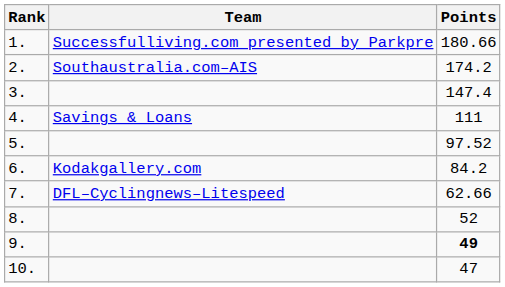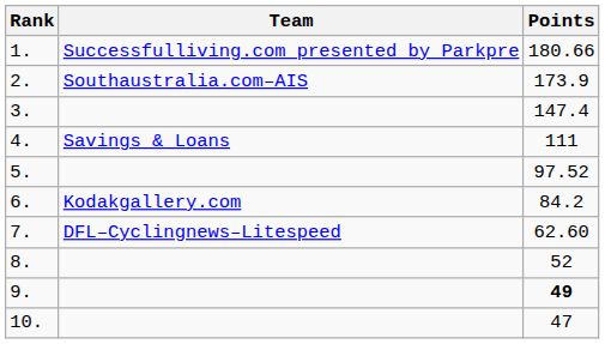 <table class="wikitable sortable">
 <tr>
 <th>Rank</th>
 <th>Team</th>
 <th>Points</th>
 </tr>
 <tr>
 <td>1.</td>
 <td><a href='#'>Successfulliving.com presented by Parkpre</a></td>
 <td align=center>180.66</td>
 </tr>
 <tr>
 <td>2.</td>
 <td><a href='#'>Southaustralia.com–AIS</a></td>
-<td align=center>174.2</td>
+<td align=center>173.9</td>
 </tr>
 <tr>
 <td>3.</td>
 <td></td>
 <td align=center>147.4</td>
 </tr>
 <tr>
 <td>4.</td>
 <td><a href='#'>Savings & Loans</a></td>
 <td align=center>111</td>
 </tr>
 <tr>
 <td>5.</td>
 <td></td>
 <td align=center>97.52</td>
 </tr>
 <tr>
 <td>6.</td>
 <td><a href='#'>Kodakgallery.com</a></td>
 <td align=center>84.2</td>
 </tr>
 <tr>
 <td>7.</td>
 <td><a href='#'>DFL–Cyclingnews–Litespeed</a></td>
-<td align=center>62.66</td>
+<td align=center>62.60</td>
 </tr>
 <tr>
 <td>8.</td>
 <td></td>
 <td align=center>52</td>
 </tr>
 <tr>
 <td>9.</td>
 <td></td>
 <td align=center><strong>49</strong></td>
 </tr>
 <tr>
 <td>10.</td>
 <td></td>
 <td align=center>47</td>
 </tr>
 </table>
